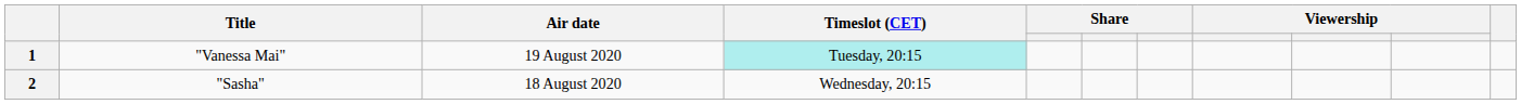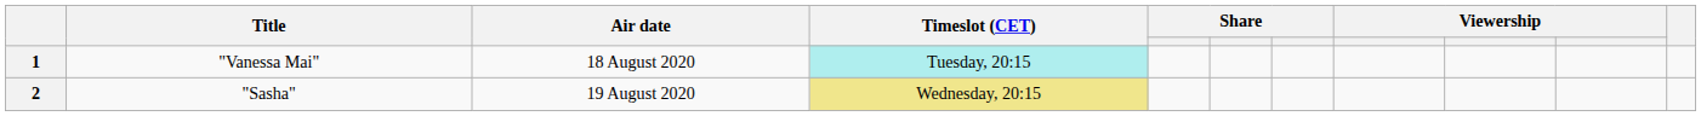 <table class="sortable wikitable plainrowheaders mw-collapsible" style=" text-align:center; line-height:23px; width:100%;">
 <tr>
 <th rowspan=2 class="unsortable"></th>
 <th rowspan=2 width=24% class="unsortable">Title</th>
 <th rowspan=2 width=20% class="unsortable">Air date</th>
 <th rowspan=2 width=20% class="unsortable">Timeslot (<a href='#'>CET</a>)</th>
 <th colspan=3>Share</th>
 <th colspan=3>Viewership</th>
 <th rowspan=2 class="unsortable"></th>
 </tr>
 <tr>
 <th></th>
 <th></th>
 <th></th>
 <th></th>
 <th></th>
 <th></th>
 </tr>
 <tr>
 <th>1</th>
 <td>"Vanessa Mai"</td>
-<td>19 August 2020</td>
+<td>18 August 2020</td>
 <td style="background: paleturquoise;">Tuesday, 20:15</td>
 <td></td>
 <td></td>
 <td></td>
 <td></td>
 <td></td>
 <td></td>
 <td></td>
 </tr>
 <tr>
 <th>2</th>
 <td>"Sasha"</td>
-<td>18 August 2020</td>
-<td>Wednesday, 20:15</td>
+<td>19 August 2020</td>
+<td style="background: khaki;">Wednesday, 20:15</td>
 <td></td>
 <td></td>
 <td></td>
 <td></td>
 <td></td>
 <td></td>
 <td></td>
 </tr>
 </table>
